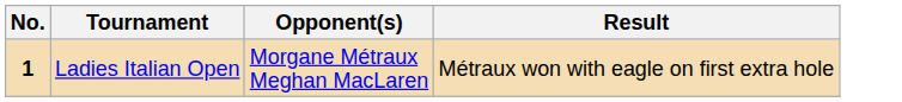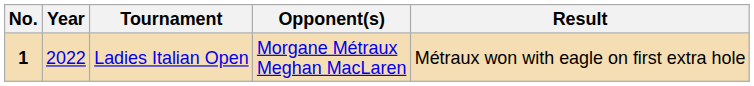 <table class="wikitable" style="font-size:95%;">
 <tr>
 <th>No.</th>
+<th>Year</th>
 <th>Tournament</th>
 <th>Opponent(s)</th>
 <th>Result</th>
 </tr>
 <tr style="background:#F5DEB3;">
 <td align=center><strong>1</strong></td>
+<td><a href='#'>2022</a></td>
 <td><a href='#'>Ladies Italian Open</a></td>
 <td> <a href='#'>Morgane Métraux</a><br> <a href='#'>Meghan MacLaren</a></td>
 <td>Métraux won with eagle on first extra hole</td>
 </tr>
 </table>
